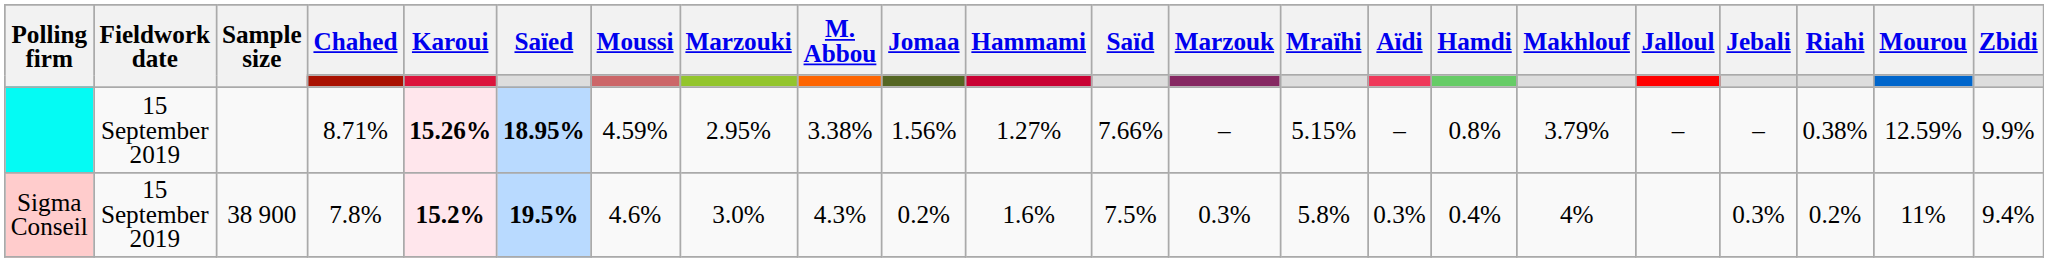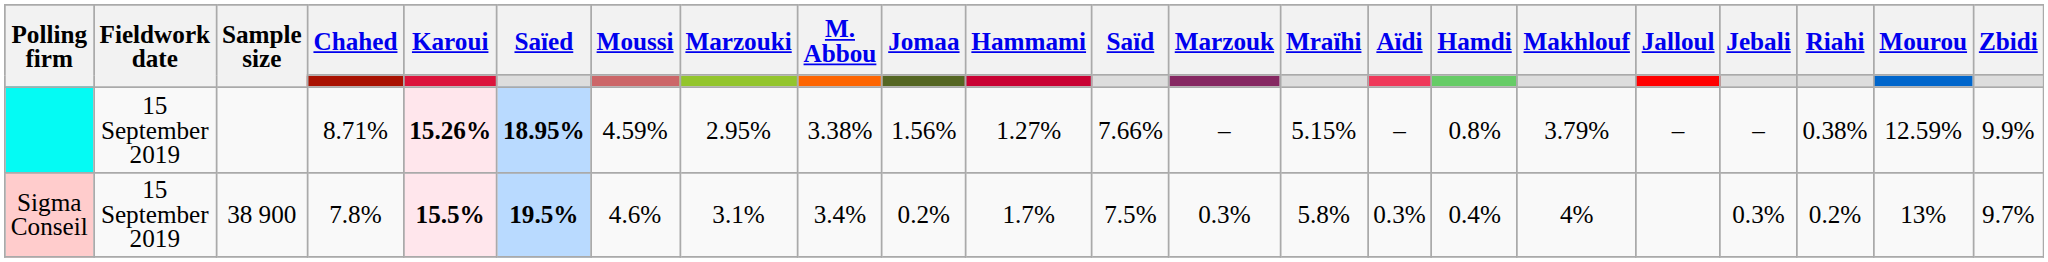 <table class="wikitable sortable" style="text-align:center;font-size:90%;line-height:14px;">
 <tr style="height:40px;">
 <th style="width:100px;" rowspan="2">Polling firm</th>
 <th style="width:110px;" rowspan="2">Fieldwork date</th>
 <th style="width:35px;" rowspan="2">Sample<br>size</th>
 <th class="unsortable" style="width:60px;"><a href='#'>Chahed</a><br></th>
 <th class="unsortable" style="width:60px;"><a href='#'>Karoui</a><br></th>
 <th class="unsortable" style="width:60px;"><a href='#'>Saïed</a><br></th>
 <th class="unsortable" style="width:60px;"><a href='#'>Moussi</a><br></th>
 <th class="unsortable" style="width:60px;"><a href='#'>Marzouki</a><br></th>
 <th class="unsortable" style="width:60px;"><a href='#'>M. Abbou</a><br></th>
 <th class="unsortable" style="width:60px;"><a href='#'>Jomaa</a><br></th>
 <th class="unsortable" style="width:60px;"><a href='#'>Hammami</a><br></th>
 <th class="unsortable" style="width:60px;"><a href='#'>Saïd</a><br></th>
 <th class="unsortable" style="width:60px;"><a href='#'>Marzouk</a><br></th>
 <th class="unsortable" style="width:60px;"><a href='#'>Mraïhi</a><br></th>
 <th class="unsortable" style="width:60px;"><a href='#'>Aïdi</a><br></th>
 <th class="unsortable" style="width:60px;"><a href='#'>Hamdi</a><br></th>
 <th class="unsortable" style="width:60px;"><a href='#'>Makhlouf</a><br></th>
 <th class="unsortable" style="width:60px;"><a href='#'>Jalloul</a><br></th>
 <th class="unsortable" style="width:60px;"><a href='#'>Jebali</a><br></th>
 <th class="unsortable" style="width:60px;"><a href='#'>Riahi</a><br></th>
 <th class="unsortable" style="width:60px;"><a href='#'>Mourou</a><br></th>
 <th class="unsortable" style="width:60px;"><a href='#'>Zbidi</a><br></th>
 </tr>
 <tr>
 <th style="background:#A91101;"></th>
 <th style="background:#DC143C;"></th>
 <th style="background:#DDDDDD;"></th>
 <th style="background:#CC6668;"></th>
 <th style="background:#93C52D;"></th>
 <th style="background:#FE6500;"></th>
 <th style="background:#556622;"></th>
 <th style="background:#C90133;"></th>
 <th style="background:#DDDDDD;"></th>
 <th style="background:#862862;"></th>
 <th style="background:#DDDDDD;"></th>
 <th style="background:#ef395a;"></th>
 <th style="background:#66CC66;"></th>
 <th style="background:#DDDDDD;"></th>
 <th style="background:#FF0000;"></th>
 <th style="background:#DDDDDD;"></th>
 <th style="background:#DDDDDD;"></th>
 <th style="background:#0066CC;"></th>
 <th style="background:#DDDDDD;"></th>
 </tr>
 <tr>
 <td style="background:#04FBF4;"></td>
 <td data-sort-value="2019-09-15">15 September 2019</td>
 <td></td>
 <td>8.71%</td>
 <td style="background:#FFE6EC;"><strong>15.26%</strong></td>
 <td style="background:#B9DAFF;"><strong>18.95%</strong></td>
 <td>4.59%</td>
 <td>2.95%</td>
 <td>3.38%</td>
 <td>1.56%</td>
 <td>1.27%</td>
 <td>7.66%</td>
 <td>–</td>
 <td>5.15%</td>
 <td>–</td>
 <td>0.8%</td>
 <td>3.79%</td>
 <td>–</td>
 <td>–</td>
 <td>0.38%</td>
 <td>12.59%</td>
 <td>9.9%</td>
 </tr>
 <tr>
 <td style="background:#FFCCCC;">Sigma Conseil</td>
 <td data-sort-value="2019-09-15">15 September 2019</td>
 <td>38 900</td>
 <td>7.8%</td>
-<td style="background:#FFE6EC;"><strong>15.2%</strong></td>
+<td style="background:#FFE6EC;"><strong>15.5%</strong></td>
 <td style="background:#B9DAFF;"><strong>19.5%</strong></td>
 <td>4.6%</td>
-<td>3.0%</td>
-<td>4.3%</td>
+<td>3.1%</td>
+<td>3.4%</td>
 <td>0.2%</td>
-<td>1.6%</td>
+<td>1.7%</td>
 <td>7.5%</td>
 <td>0.3%</td>
 <td>5.8%</td>
 <td>0.3%</td>
 <td>0.4%</td>
 <td>4%</td>
 <td></td>
 <td>0.3%</td>
 <td>0.2%</td>
-<td>11%</td>
-<td>9.4%</td>
+<td>13%</td>
+<td>9.7%</td>
 </tr>
 </table>
